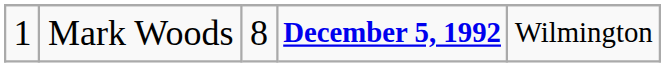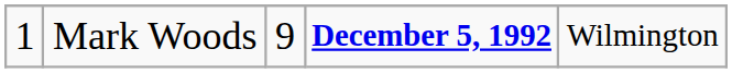 <table class="wikitable">
 <tr>
 </tr>
 <tr>
 <td>1</td>
 <td>Mark Woods</td>
-<td>8</td>
+<td>9</td>
 <td style="font-size:80%;"><strong><a href='#'>December 5, 1992</a></strong></td>
 <td style="font-size:80%;">Wilmington</td>
 </tr>
 </table>
